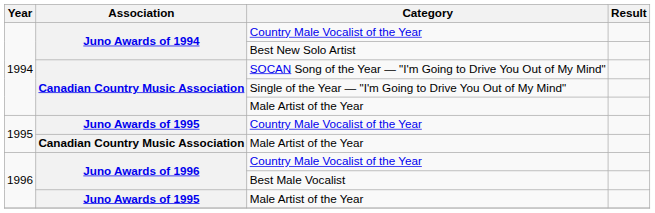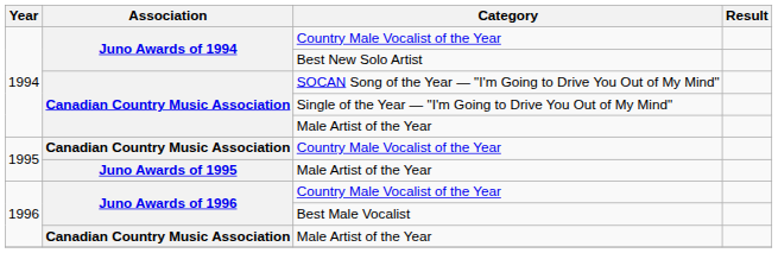 <table class="wikitable plainrowheaders">
 <tr>
 <th>Year</th>
 <th>Association</th>
 <th>Category</th>
 <th>Result</th>
 </tr>
 <tr>
 <td rowspan="5">1994</td>
 <th scope="row" rowspan="2"><a href='#'>Juno Awards of 1994</a></th>
 <td><a href='#'>Country Male Vocalist of the Year</a></td>
 <td></td>
 </tr>
 <tr>
 <td>Best New Solo Artist</td>
 <td></td>
 </tr>
 <tr>
 <th scope="row" rowspan="3"><a href='#'>Canadian Country Music Association</a></th>
 <td><a href='#'>SOCAN</a> Song of the Year — "I'm Going to Drive You Out of My Mind"</td>
 <td></td>
 </tr>
 <tr>
 <td>Single of the Year — "I'm Going to Drive You Out of My Mind"</td>
 <td></td>
 </tr>
 <tr>
 <td>Male Artist of the Year</td>
 <td></td>
 </tr>
 <tr>
 <td rowspan="2">1995</td>
-<th scope="row"><a href='#'>Juno Awards of 1995</a></th>
+<th scope="row">Canadian Country Music Association</th>
 <td><a href='#'>Country Male Vocalist of the Year</a></td>
 <td></td>
 </tr>
 <tr>
-<th scope="row">Canadian Country Music Association</th>
+<th scope="row"><a href='#'>Juno Awards of 1995</a></th>
 <td>Male Artist of the Year</td>
 <td></td>
 </tr>
 <tr>
 <td rowspan="3">1996</td>
 <th scope="row" rowspan="2"><a href='#'>Juno Awards of 1996</a></th>
 <td><a href='#'>Country Male Vocalist of the Year</a></td>
 <td></td>
 </tr>
 <tr>
 <td>Best Male Vocalist</td>
 <td></td>
 </tr>
 <tr>
-<th scope="row"><a href='#'>Juno Awards of 1995</a></th>
+<th scope="row">Canadian Country Music Association</th>
 <td>Male Artist of the Year</td>
 <td></td>
 </tr>
 <tr>
 </tr>
 </table>
